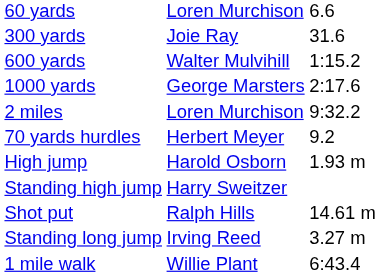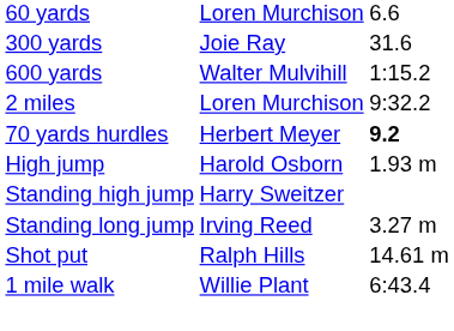 <table>
 <tr>
 <td><a href='#'>60 yards</a></td>
 <td><a href='#'>Loren Murchison</a></td>
 <td>6.6</td>
 <td></td>
 <td></td>
 <td></td>
 <td></td>
 </tr>
 <tr>
 <td><a href='#'>300 yards</a></td>
 <td><a href='#'>Joie Ray</a></td>
 <td>31.6</td>
 <td></td>
 <td></td>
 <td></td>
 <td></td>
 </tr>
 <tr>
 <td><a href='#'>600 yards</a></td>
 <td><a href='#'>Walter Mulvihill</a></td>
 <td>1:15.2</td>
 <td></td>
 <td></td>
 <td></td>
 <td></td>
 </tr>
 <tr>
-<td><a href='#'>1000 yards</a></td>
-<td><a href='#'>George Marsters</a></td>
-<td>2:17.6</td>
-<td></td>
-<td></td>
-<td></td>
-<td></td>
-</tr>
-<tr>
 <td><a href='#'>2 miles</a></td>
 <td><a href='#'>Loren Murchison</a></td>
 <td>9:32.2</td>
 <td></td>
 <td></td>
 <td></td>
 <td></td>
 </tr>
 <tr>
 <td><a href='#'>70 yards hurdles</a></td>
 <td><a href='#'>Herbert Meyer</a></td>
-<td>9.2</td>
+<td><strong>9.2</strong></td>
 <td></td>
 <td></td>
 <td></td>
 <td></td>
 </tr>
 <tr>
 <td><a href='#'>High jump</a></td>
 <td><a href='#'>Harold Osborn</a></td>
 <td>1.93 m</td>
 <td></td>
 <td></td>
 <td></td>
 <td></td>
 </tr>
 <tr>
 <td><a href='#'>Standing high jump</a></td>
 <td><a href='#'>Harry Sweitzer</a></td>
 <td></td>
 <td></td>
 <td></td>
 <td></td>
 <td></td>
 </tr>
 <tr>
-<td><a href='#'>Shot put</a></td>
-<td><a href='#'>Ralph Hills</a></td>
-<td>14.61 m</td>
+<td><a href='#'>Standing long jump</a></td>
+<td><a href='#'>Irving Reed</a></td>
+<td>3.27 m</td>
 <td></td>
 <td></td>
 <td></td>
 <td></td>
 </tr>
 <tr>
-<td><a href='#'>Standing long jump</a></td>
-<td><a href='#'>Irving Reed</a></td>
-<td>3.27 m</td>
+<td><a href='#'>Shot put</a></td>
+<td><a href='#'>Ralph Hills</a></td>
+<td>14.61 m</td>
 <td></td>
 <td></td>
 <td></td>
 <td></td>
 </tr>
 <tr>
 <td><a href='#'>1 mile walk</a></td>
 <td><a href='#'>Willie Plant</a></td>
 <td>6:43.4</td>
 <td></td>
 <td></td>
 <td></td>
 <td></td>
 </tr>
 </table>
